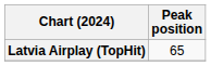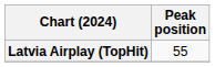 <table class="wikitable plainrowheaders" style="text-align:center">
 <tr>
 <th scope="col">Chart (2024)</th>
 <th scope="col">Peak<br>position</th>
 </tr>
 <tr>
 <th scope="row">Latvia Airplay (TopHit)</th>
-<td>65</td>
+<td>55</td>
 </tr>
 <tr>
 </tr>
 </table>
